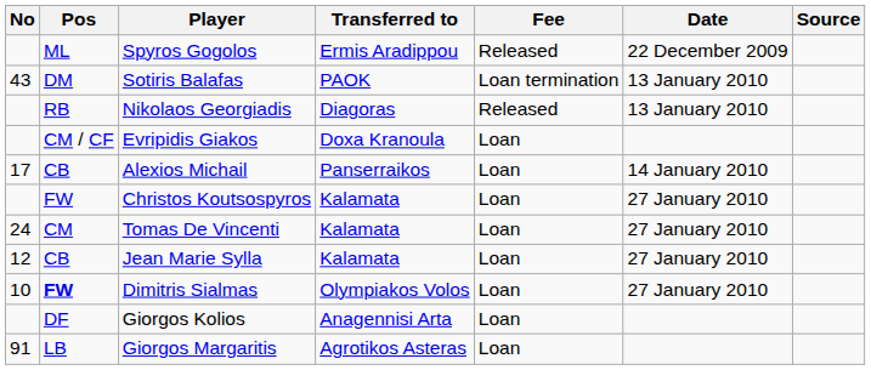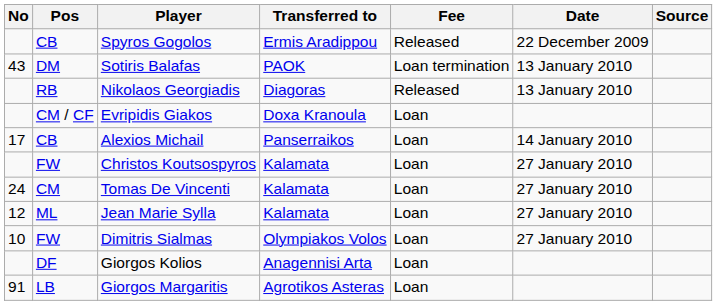 <table class="wikitable">
 <tr>
 <th>No</th>
 <th>Pos</th>
 <th>Player</th>
 <th>Transferred to</th>
 <th>Fee</th>
 <th>Date</th>
 <th>Source</th>
 </tr>
 <tr>
 <td></td>
-<td><a href='#'>ML</a></td>
+<td><a href='#'>CB</a></td>
 <td><a href='#'>Spyros Gogolos</a></td>
 <td><a href='#'>Ermis Aradippou</a></td>
 <td>Released</td>
 <td>22 December 2009</td>
 <td></td>
 </tr>
 <tr>
 <td>43</td>
 <td><a href='#'>DM</a></td>
 <td><a href='#'>Sotiris Balafas</a></td>
 <td><a href='#'>PAOK</a></td>
 <td>Loan termination</td>
 <td>13 January 2010</td>
 <td></td>
 </tr>
 <tr>
 <td></td>
 <td><a href='#'>RB</a></td>
 <td><a href='#'>Nikolaos Georgiadis</a></td>
 <td><a href='#'>Diagoras</a></td>
 <td>Released</td>
 <td>13 January 2010</td>
 <td></td>
 </tr>
 <tr>
 <td></td>
 <td><a href='#'>CM</a> / <a href='#'>CF</a></td>
 <td><a href='#'>Evripidis Giakos</a></td>
 <td><a href='#'>Doxa Kranoula</a></td>
 <td>Loan</td>
 <td></td>
 <td></td>
 </tr>
 <tr>
 <td>17</td>
 <td><a href='#'>CB</a></td>
 <td><a href='#'>Alexios Michail</a></td>
 <td><a href='#'>Panserraikos</a></td>
 <td>Loan</td>
 <td>14 January 2010</td>
 <td></td>
 </tr>
 <tr>
 <td></td>
 <td><a href='#'>FW</a></td>
 <td><a href='#'>Christos Koutsospyros</a></td>
 <td><a href='#'>Kalamata</a></td>
 <td>Loan</td>
 <td>27 January 2010</td>
 <td></td>
 </tr>
 <tr>
 <td>24</td>
 <td><a href='#'>CM</a></td>
 <td><a href='#'>Tomas De Vincenti</a></td>
 <td><a href='#'>Kalamata</a></td>
 <td>Loan</td>
 <td>27 January 2010</td>
 <td></td>
 </tr>
 <tr>
 <td>12</td>
-<td><a href='#'>CB</a></td>
+<td><a href='#'>ML</a></td>
 <td><a href='#'>Jean Marie Sylla</a></td>
 <td><a href='#'>Kalamata</a></td>
 <td>Loan</td>
 <td>27 January 2010</td>
 <td></td>
 </tr>
 <tr>
 <td>10</td>
-<td><strong><a href='#'>FW</a></strong></td>
+<td><a href='#'>FW</a></td>
 <td><a href='#'>Dimitris Sialmas</a></td>
 <td><a href='#'>Olympiakos Volos</a></td>
 <td>Loan</td>
 <td>27 January 2010</td>
 <td></td>
 </tr>
 <tr>
 <td></td>
 <td><a href='#'>DF</a></td>
 <td>Giorgos Kolios</td>
 <td><a href='#'>Anagennisi Arta</a></td>
 <td>Loan</td>
 <td></td>
 <td></td>
 </tr>
 <tr>
 <td>91</td>
 <td><a href='#'>LB</a></td>
 <td><a href='#'>Giorgos Margaritis</a></td>
 <td><a href='#'>Agrotikos Asteras</a></td>
 <td>Loan</td>
 <td></td>
 <td></td>
 </tr>
 </table>
